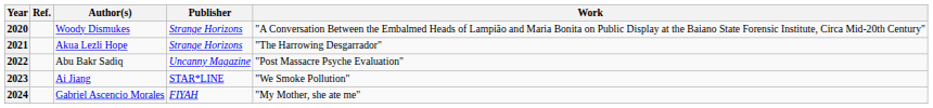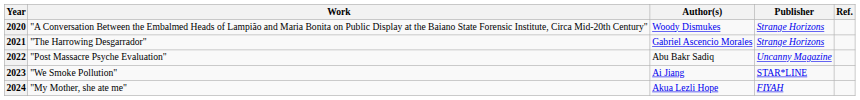 <table class="sortable wikitable">
 <tr>
 <th>Year</th>
-<th class="unsortable">Ref.</th>
+<th>Work</th>
 <th class="unsortable">Author(s)</th>
 <th class="unsortable">Publisher</th>
-<th>Work</th>
+<th class="unsortable">Ref.</th>
 </tr>
 <tr>
 <th>2020</th>
-<td></td>
+<td>"A Conversation Between the Embalmed Heads of Lampião and Maria Bonita on Public Display at the Baiano State Forensic Institute, Circa Mid-20th Century"</td>
 <td><a href='#'>Woody Dismukes</a></td>
 <td><em><a href='#'>Strange Horizons</a></em></td>
-<td>"A Conversation Between the Embalmed Heads of Lampião and Maria Bonita on Public Display at the Baiano State Forensic Institute, Circa Mid-20th Century"</td>
+<td></td>
 </tr>
 <tr>
 <th>2021</th>
+<td>"The Harrowing Desgarrador"</td>
+<td><a href='#'>Gabriel Ascencio Morales</a></td>
+<td><em><a href='#'>Strange Horizons</a></em></td>
 <td></td>
-<td><a href='#'>Akua Lezli Hope</a></td>
-<td><em><a href='#'>Strange Horizons</a></em></td>
-<td>"The Harrowing Desgarrador"</td>
 </tr>
 <tr>
 <th>2022</th>
-<td></td>
+<td>"Post Massacre Psyche Evaluation"</td>
 <td>Abu Bakr Sadiq</td>
 <td><em><a href='#'>Uncanny Magazine</a></em></td>
-<td>"Post Massacre Psyche Evaluation"</td>
+<td></td>
 </tr>
 <tr>
 <th>2023</th>
-<td></td>
+<td>"We Smoke Pollution"</td>
 <td><a href='#'>Ai Jiang</a></td>
 <td><a href='#'>STAR*LINE</a></td>
-<td>"We Smoke Pollution"</td>
+<td></td>
 </tr>
 <tr>
 <th>2024</th>
+<td>"My Mother, she ate me"</td>
+<td><a href='#'>Akua Lezli Hope</a></td>
+<td><em><a href='#'>FIYAH</a></em></td>
 <td></td>
-<td><a href='#'>Gabriel Ascencio Morales</a></td>
-<td><em><a href='#'>FIYAH</a></em></td>
-<td>"My Mother, she ate me"</td>
 </tr>
 </table>
